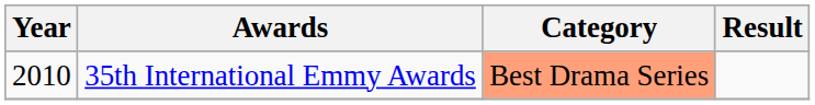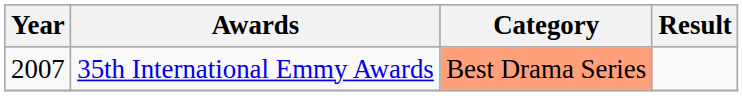 <table class="wikitable">
 <tr>
 <th>Year</th>
 <th>Awards</th>
 <th>Category</th>
 <th>Result</th>
 </tr>
 <tr>
-<td>2010</td>
+<td>2007</td>
 <td><a href='#'>35th International Emmy Awards</a></td>
 <td style="background: lightsalmon;">Best Drama Series</td>
 <td></td>
 </tr>
 <tr>
 </tr>
 </table>
